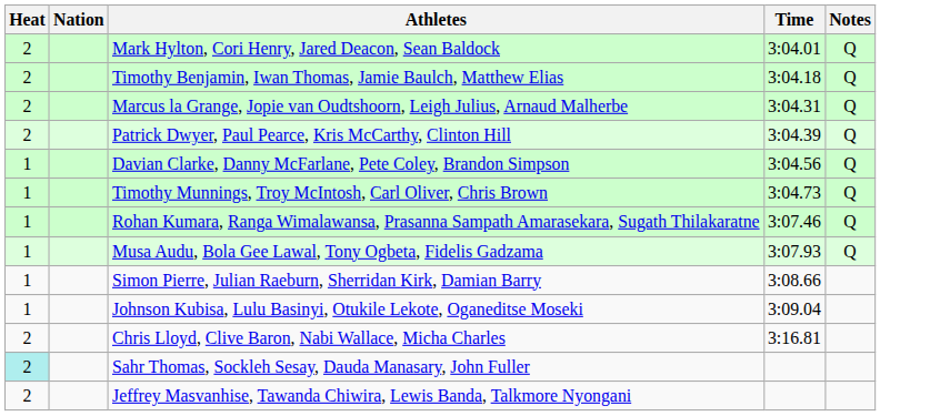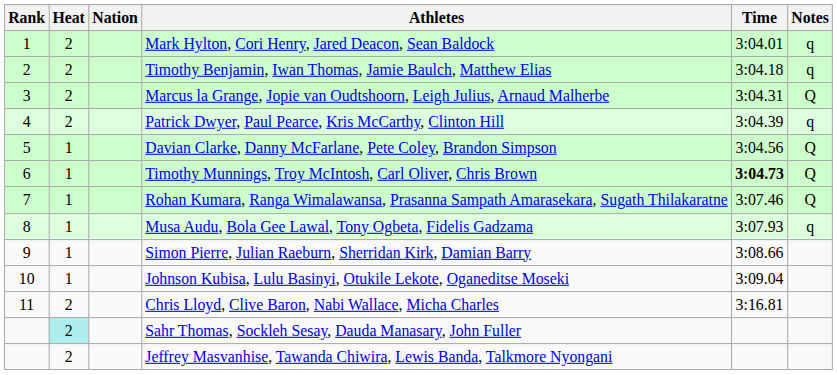 <table class="wikitable sortable" style="text-align:center;font-size:95%">
 <tr>
+<th>Rank</th>
 <th>Heat</th>
 <th>Nation</th>
 <th>Athletes</th>
 <th>Time</th>
 <th>Notes</th>
 </tr>
 <tr bgcolor=ccffcc>
+<td>1</td>
 <td>2</td>
 <td align=left></td>
 <td align=left><a href='#'>Mark Hylton</a>, <a href='#'>Cori Henry</a>, <a href='#'>Jared Deacon</a>, <a href='#'>Sean Baldock</a></td>
 <td>3:04.01</td>
-<td>Q</td>
+<td>q</td>
 </tr>
 <tr bgcolor=ccffcc>
+<td>2</td>
 <td>2</td>
 <td align=left></td>
 <td align=left><a href='#'>Timothy Benjamin</a>, <a href='#'>Iwan Thomas</a>, <a href='#'>Jamie Baulch</a>, <a href='#'>Matthew Elias</a></td>
 <td>3:04.18</td>
-<td>Q</td>
+<td>q</td>
 </tr>
 <tr bgcolor=ccffcc>
+<td>3</td>
 <td>2</td>
 <td align=left></td>
 <td align=left><a href='#'>Marcus la Grange</a>, <a href='#'>Jopie van Oudtshoorn</a>, <a href='#'>Leigh Julius</a>, <a href='#'>Arnaud Malherbe</a></td>
 <td>3:04.31</td>
 <td>Q</td>
 </tr>
 <tr bgcolor=ddffdd>
+<td>4</td>
 <td>2</td>
 <td align=left></td>
 <td align=left><a href='#'>Patrick Dwyer</a>, <a href='#'>Paul Pearce</a>, <a href='#'>Kris McCarthy</a>, <a href='#'>Clinton Hill</a></td>
 <td>3:04.39</td>
-<td>Q</td>
+<td>q</td>
 </tr>
 <tr bgcolor=ccffcc>
+<td>5</td>
 <td>1</td>
 <td align=left></td>
 <td align=left><a href='#'>Davian Clarke</a>, <a href='#'>Danny McFarlane</a>, <a href='#'>Pete Coley</a>, <a href='#'>Brandon Simpson</a></td>
 <td>3:04.56</td>
 <td>Q</td>
 </tr>
 <tr bgcolor=ccffcc>
+<td>6</td>
 <td>1</td>
 <td align=left></td>
 <td align=left><a href='#'>Timothy Munnings</a>, <a href='#'>Troy McIntosh</a>, <a href='#'>Carl Oliver</a>, <a href='#'>Chris Brown</a></td>
-<td>3:04.73</td>
+<td><strong>3:04.73</strong></td>
 <td>Q</td>
 </tr>
 <tr bgcolor=ccffcc>
+<td>7</td>
 <td>1</td>
 <td align=left></td>
 <td align=left><a href='#'>Rohan Kumara</a>, <a href='#'>Ranga Wimalawansa</a>, <a href='#'>Prasanna Sampath Amarasekara</a>, <a href='#'>Sugath Thilakaratne</a></td>
 <td>3:07.46</td>
 <td>Q</td>
 </tr>
 <tr bgcolor=ddffdd>
+<td>8</td>
 <td>1</td>
 <td align=left></td>
 <td align=left><a href='#'>Musa Audu</a>, <a href='#'>Bola Gee Lawal</a>, <a href='#'>Tony Ogbeta</a>, <a href='#'>Fidelis Gadzama</a></td>
 <td>3:07.93</td>
-<td>Q</td>
+<td>q</td>
 </tr>
 <tr>
+<td>9</td>
 <td>1</td>
 <td align=left></td>
 <td align=left><a href='#'>Simon Pierre</a>, <a href='#'>Julian Raeburn</a>, <a href='#'>Sherridan Kirk</a>, <a href='#'>Damian Barry</a></td>
 <td>3:08.66</td>
 <td></td>
 </tr>
 <tr>
+<td>10</td>
 <td>1</td>
 <td align=left></td>
 <td align=left><a href='#'>Johnson Kubisa</a>, <a href='#'>Lulu Basinyi</a>, <a href='#'>Otukile Lekote</a>, <a href='#'>Oganeditse Moseki</a></td>
 <td>3:09.04</td>
 <td></td>
 </tr>
 <tr>
+<td>11</td>
 <td>2</td>
 <td align=left></td>
 <td align=left><a href='#'>Chris Lloyd</a>, <a href='#'>Clive Baron</a>, <a href='#'>Nabi Wallace</a>, <a href='#'>Micha Charles</a></td>
 <td>3:16.81</td>
 <td></td>
 </tr>
 <tr>
+<td></td>
 <td style="background: paleturquoise;">2</td>
 <td align=left></td>
 <td align=left><a href='#'>Sahr Thomas</a>, <a href='#'>Sockleh Sesay</a>, <a href='#'>Dauda Manasary</a>, <a href='#'>John Fuller</a></td>
 <td></td>
 <td></td>
 </tr>
 <tr>
+<td></td>
 <td>2</td>
 <td align=left></td>
 <td align=left><a href='#'>Jeffrey Masvanhise</a>, <a href='#'>Tawanda Chiwira</a>, <a href='#'>Lewis Banda</a>, <a href='#'>Talkmore Nyongani</a></td>
 <td></td>
 <td></td>
 </tr>
 </table>
